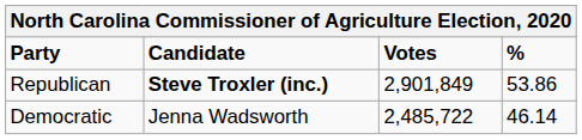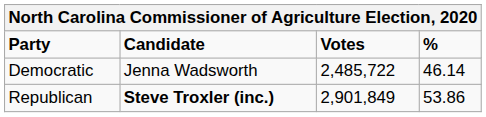 <table class="wikitable">
 <tr>
 <th colspan="4">North Carolina Commissioner of Agriculture Election, 2020</th>
 </tr>
 <tr>
 <td><strong>Party</strong></td>
 <td><strong>Candidate</strong></td>
 <td><strong>Votes</strong></td>
 <td><strong>%</strong></td>
 </tr>
 <tr>
+<td>Democratic</td>
+<td>Jenna Wadsworth</td>
+<td>2,485,722</td>
+<td>46.14</td>
+</tr>
+<tr>
 <td>Republican</td>
 <td><strong>Steve Troxler (inc.)</strong></td>
 <td>2,901,849</td>
 <td>53.86</td>
 </tr>
-<tr>
-<td>Democratic</td>
-<td>Jenna Wadsworth</td>
-<td>2,485,722</td>
-<td>46.14</td>
-</tr>
 </table>
